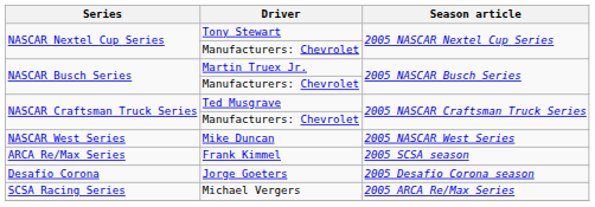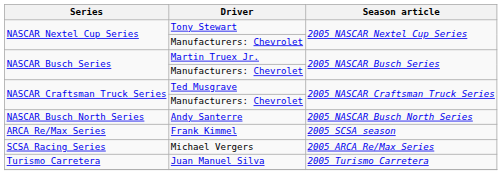 <table class="wikitable" style="font-size:87%;">
 <tr>
 <th>Series</th>
 <th>Driver</th>
 <th>Season article</th>
 </tr>
 <tr>
 <td rowspan=2><a href='#'>NASCAR Nextel Cup Series</a></td>
 <td> <a href='#'>Tony Stewart</a></td>
 <td rowspan=2><em><a href='#'>2005 NASCAR Nextel Cup Series</a></em></td>
 </tr>
 <tr>
 <td>Manufacturers:  <a href='#'>Chevrolet</a></td>
 </tr>
 <tr>
 <td rowspan=2><a href='#'>NASCAR Busch Series</a></td>
 <td> <a href='#'>Martin Truex Jr.</a></td>
 <td rowspan=2><em><a href='#'>2005 NASCAR Busch Series</a></em></td>
 </tr>
 <tr>
 <td>Manufacturers:  <a href='#'>Chevrolet</a></td>
 </tr>
 <tr>
 <td rowspan=2><a href='#'>NASCAR Craftsman Truck Series</a></td>
 <td> <a href='#'>Ted Musgrave</a></td>
 <td rowspan=2><em><a href='#'>2005 NASCAR Craftsman Truck Series</a></em></td>
 </tr>
 <tr>
 <td>Manufacturers:  <a href='#'>Chevrolet</a></td>
 </tr>
 <tr>
-<td><a href='#'>NASCAR West Series</a></td>
-<td> <a href='#'>Mike Duncan</a></td>
-<td><em><a href='#'>2005 NASCAR West Series</a></em></td>
+<td><a href='#'>NASCAR Busch North Series</a></td>
+<td> <a href='#'>Andy Santerre</a></td>
+<td><em><a href='#'>2005 NASCAR Busch North Series</a></em></td>
 </tr>
 <tr>
 <td><a href='#'>ARCA Re/Max Series</a></td>
 <td> <a href='#'>Frank Kimmel</a></td>
 <td><em><a href='#'>2005 SCSA season</a></em></td>
 </tr>
 <tr>
-<td><a href='#'>Desafío Corona</a></td>
-<td> <a href='#'>Jorge Goeters</a></td>
-<td><em><a href='#'>2005 Desafío Corona season</a></em></td>
-</tr>
-<tr>
 <td><a href='#'>SCSA Racing Series</a></td>
 <td> Michael Vergers</td>
 <td><em><a href='#'>2005 ARCA Re/Max Series</a></em></td>
 </tr>
 <tr>
+<td><a href='#'>Turismo Carretera</a></td>
+<td> <a href='#'>Juan Manuel Silva</a></td>
+<td><em><a href='#'>2005 Turismo Carretera</a></em></td>
+</tr>
+<tr>
 </tr>
 </table>
